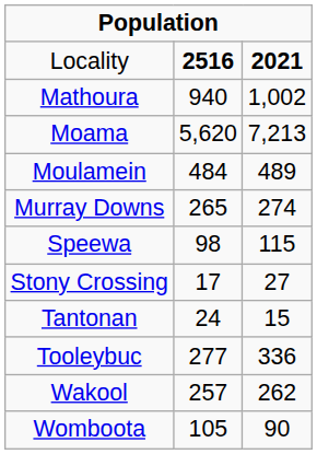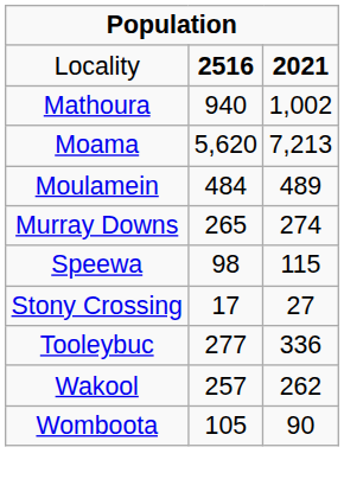 <table class="wikitable" style="text-align:center;">
 <tr>
 <td colspan="3" style="text-align:center;  font-weight:bold">Population</td>
 </tr>
 <tr>
 <td style="text-align:center; background:  font-weight:bold">Locality</td>
 <td style="text-align:center; background:  font-weight:bold"><strong>2516</strong></td>
 <td style="text-align:center; background:  font-weight:bold"><strong>2021</strong></td>
 </tr>
 <tr>
 <td><a href='#'>Mathoura</a></td>
 <td>940</td>
 <td>1,002</td>
 </tr>
 <tr>
 <td><a href='#'>Moama</a></td>
 <td>5,620</td>
 <td>7,213</td>
 </tr>
 <tr>
 <td><a href='#'>Moulamein</a></td>
 <td>484</td>
 <td>489</td>
 </tr>
 <tr>
 <td><a href='#'>Murray Downs</a></td>
 <td>265</td>
 <td>274</td>
 </tr>
 <tr>
 <td><a href='#'>Speewa</a></td>
 <td>98</td>
 <td>115</td>
 </tr>
 <tr>
 <td><a href='#'>Stony Crossing</a></td>
 <td>17</td>
 <td>27</td>
 </tr>
 <tr>
-<td><a href='#'>Tantonan</a></td>
-<td>24</td>
-<td>15</td>
-</tr>
-<tr>
 <td><a href='#'>Tooleybuc</a></td>
 <td>277</td>
 <td>336</td>
 </tr>
 <tr>
 <td><a href='#'>Wakool</a></td>
 <td>257</td>
 <td>262</td>
 </tr>
 <tr>
 <td><a href='#'>Womboota</a></td>
 <td>105</td>
 <td>90</td>
 </tr>
 </table>
